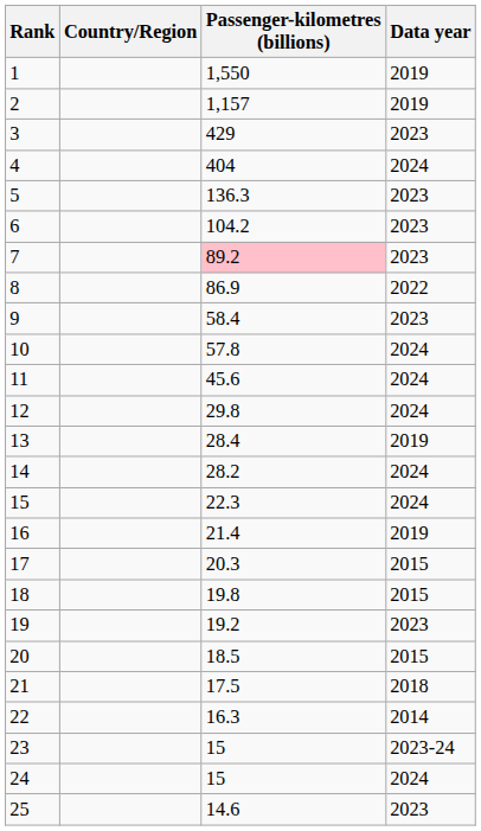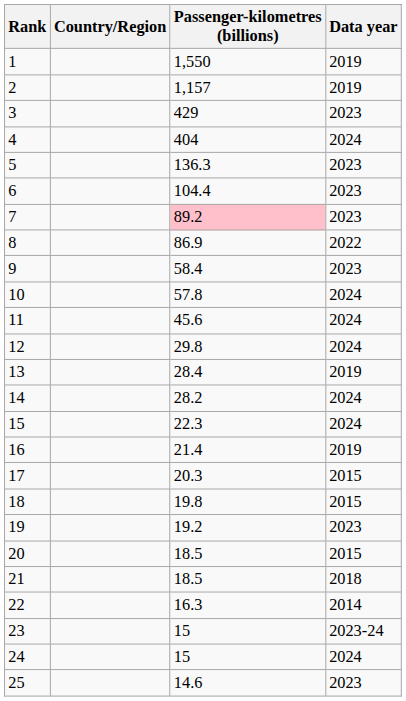 <table class="wikitable sortable">
 <tr>
 <th>Rank</th>
 <th>Country/Region</th>
 <th data-sort-type="number">Passenger-kilometres<br>(billions)</th>
 <th>Data year</th>
 </tr>
 <tr>
 <td>1</td>
 <td></td>
 <td>1,550</td>
 <td>2019</td>
 </tr>
 <tr>
 <td>2</td>
 <td></td>
 <td>1,157</td>
 <td>2019</td>
 </tr>
 <tr>
 <td>3</td>
 <td></td>
 <td>429</td>
 <td>2023</td>
 </tr>
 <tr>
 <td>4</td>
 <td></td>
 <td>404</td>
 <td>2024</td>
 </tr>
 <tr>
 <td>5</td>
 <td></td>
 <td>136.3</td>
 <td>2023</td>
 </tr>
 <tr>
 <td>6</td>
 <td></td>
-<td>104.2</td>
+<td>104.4</td>
 <td>2023</td>
 </tr>
 <tr>
 <td>7</td>
 <td></td>
 <td style="background: pink;">89.2</td>
 <td>2023</td>
 </tr>
 <tr>
 <td>8</td>
 <td></td>
 <td>86.9</td>
 <td>2022</td>
 </tr>
 <tr>
 <td>9</td>
 <td></td>
 <td>58.4</td>
 <td>2023</td>
 </tr>
 <tr>
 <td>10</td>
 <td></td>
 <td>57.8</td>
 <td>2024</td>
 </tr>
 <tr>
 <td>11</td>
 <td></td>
 <td>45.6</td>
 <td>2024</td>
 </tr>
 <tr>
 <td>12</td>
 <td></td>
 <td>29.8</td>
 <td>2024</td>
 </tr>
 <tr>
 <td>13</td>
 <td></td>
 <td>28.4</td>
 <td>2019</td>
 </tr>
 <tr>
 <td>14</td>
 <td></td>
 <td>28.2</td>
 <td>2024</td>
 </tr>
 <tr>
 <td>15</td>
 <td></td>
 <td>22.3</td>
 <td>2024</td>
 </tr>
 <tr>
 <td>16</td>
 <td></td>
 <td>21.4</td>
 <td>2019</td>
 </tr>
 <tr>
 <td>17</td>
 <td></td>
 <td>20.3</td>
 <td>2015</td>
 </tr>
 <tr>
 <td>18</td>
 <td></td>
 <td>19.8</td>
 <td>2015</td>
 </tr>
 <tr>
 <td>19</td>
 <td></td>
 <td>19.2</td>
 <td>2023</td>
 </tr>
 <tr>
 <td>20</td>
 <td></td>
 <td>18.5</td>
 <td>2015</td>
 </tr>
 <tr>
 <td>21</td>
 <td></td>
-<td>17.5</td>
+<td>18.5</td>
 <td>2018</td>
 </tr>
 <tr>
 <td>22</td>
 <td></td>
 <td>16.3</td>
 <td>2014</td>
 </tr>
 <tr>
 <td>23</td>
 <td></td>
 <td>15</td>
 <td>2023-24</td>
 </tr>
 <tr>
 <td>24</td>
 <td></td>
 <td>15</td>
 <td>2024</td>
 </tr>
 <tr>
 <td>25</td>
 <td></td>
 <td>14.6</td>
 <td>2023</td>
 </tr>
 </table>
